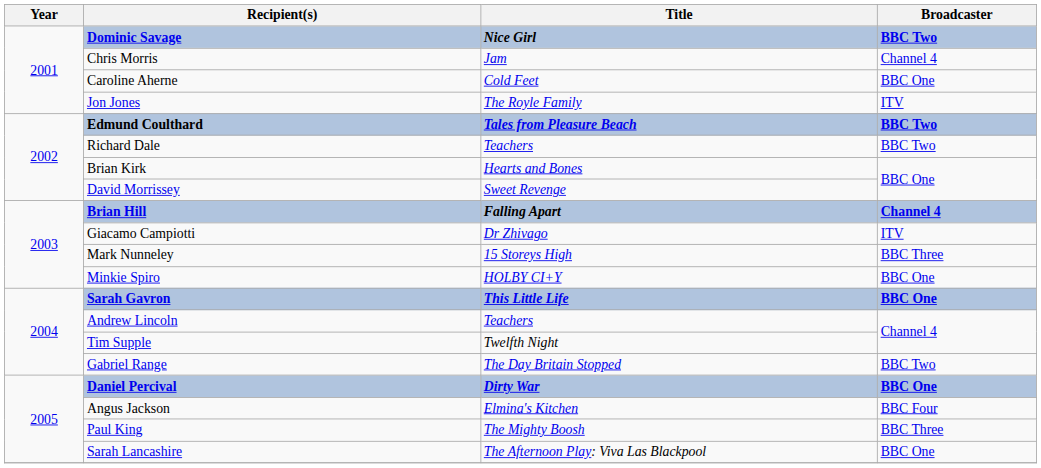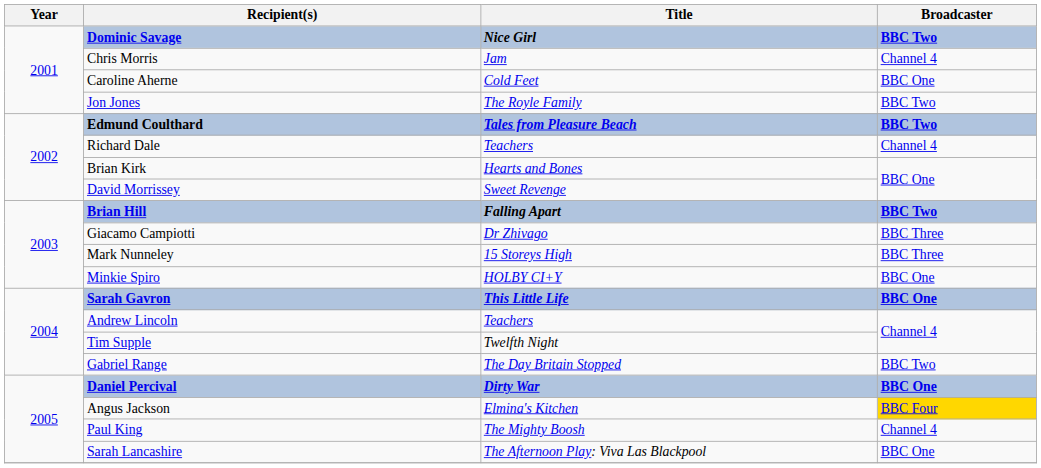 <table class="wikitable" width="95%">
 <tr>
 <th width=5%>Year</th>
 <th width=25%>Recipient(s)</th>
 <th width=25%>Title</th>
 <th width=10%>Broadcaster</th>
 </tr>
 <tr>
 <td rowspan="4" style="text-align:center;"><a href='#'>2001</a></td>
 <td style="background:#B0C4DE;"><strong><a href='#'>Dominic Savage</a></strong></td>
 <td style="background:#B0C4DE;"><strong><em>Nice Girl</em></strong></td>
 <td style="background:#B0C4DE;"><strong><a href='#'>BBC Two</a></strong></td>
 </tr>
 <tr>
 <td>Chris Morris</td>
 <td><em><a href='#'>Jam</a></em></td>
 <td><a href='#'>Channel 4</a></td>
 </tr>
 <tr>
 <td>Caroline Aherne</td>
 <td><em><a href='#'>Cold Feet</a></em></td>
 <td><a href='#'>BBC One</a></td>
 </tr>
 <tr>
 <td><a href='#'>Jon Jones</a></td>
 <td><em><a href='#'>The Royle Family</a></em></td>
-<td><a href='#'>ITV</a></td>
+<td><a href='#'>BBC Two</a></td>
 </tr>
 <tr>
 <td rowspan="4" style="text-align:center;"><a href='#'>2002</a></td>
 <td style="background:#B0C4DE;"><strong>Edmund Coulthard</strong></td>
 <td style="background:#B0C4DE;"><strong><em><a href='#'>Tales from Pleasure Beach</a></em></strong></td>
 <td style="background:#B0C4DE;"><strong><a href='#'>BBC Two</a></strong></td>
 </tr>
 <tr>
 <td>Richard Dale</td>
 <td><em><a href='#'>Teachers</a></em></td>
-<td><a href='#'>BBC Two</a></td>
+<td><a href='#'>Channel 4</a></td>
 </tr>
 <tr>
 <td>Brian Kirk</td>
 <td><em><a href='#'>Hearts and Bones</a></em></td>
 <td rowspan="2"><a href='#'>BBC One</a></td>
 </tr>
 <tr>
 <td><a href='#'>David Morrissey</a></td>
 <td><em><a href='#'>Sweet Revenge</a></em></td>
 </tr>
 <tr>
 <td rowspan="4" style="text-align:center;"><a href='#'>2003</a></td>
 <td style="background:#B0C4DE;"><strong><a href='#'>Brian Hill</a></strong></td>
 <td style="background:#B0C4DE;"><strong><em>Falling Apart</em></strong></td>
-<td style="background:#B0C4DE;"><strong><a href='#'>Channel 4</a></strong></td>
+<td style="background:#B0C4DE;"><strong><a href='#'>BBC Two</a></strong></td>
 </tr>
 <tr>
 <td>Giacamo Campiotti</td>
 <td><em><a href='#'>Dr Zhivago</a></em></td>
-<td><a href='#'>ITV</a></td>
+<td><a href='#'>BBC Three</a></td>
 </tr>
 <tr>
 <td>Mark Nunneley</td>
 <td><em><a href='#'>15 Storeys High</a></em></td>
 <td><a href='#'>BBC Three</a></td>
 </tr>
 <tr>
 <td><a href='#'>Minkie Spiro</a></td>
 <td><em><a href='#'>HOLBY CI+Y</a></em></td>
 <td><a href='#'>BBC One</a></td>
 </tr>
 <tr>
 <td rowspan="4" style="text-align:center;"><a href='#'>2004</a></td>
 <td style="background:#B0C4DE;"><strong><a href='#'>Sarah Gavron</a></strong></td>
 <td style="background:#B0C4DE;"><strong><em><a href='#'>This Little Life</a></em></strong></td>
 <td style="background:#B0C4DE;"><strong><a href='#'>BBC One</a></strong></td>
 </tr>
 <tr>
 <td><a href='#'>Andrew Lincoln</a></td>
 <td><em><a href='#'>Teachers</a></em></td>
 <td rowspan="2"><a href='#'>Channel 4</a></td>
 </tr>
 <tr>
 <td><a href='#'>Tim Supple</a></td>
 <td><em>Twelfth Night</em></td>
 </tr>
 <tr>
 <td><a href='#'>Gabriel Range</a></td>
 <td><em><a href='#'>The Day Britain Stopped</a></em></td>
 <td><a href='#'>BBC Two</a></td>
 </tr>
 <tr>
 <td rowspan="4" style="text-align:center;"><a href='#'>2005</a></td>
 <td style="background:#B0C4DE;"><strong><a href='#'>Daniel Percival</a></strong></td>
 <td style="background:#B0C4DE;"><strong><em><a href='#'>Dirty War</a></em></strong></td>
 <td style="background:#B0C4DE;"><strong><a href='#'>BBC One</a></strong></td>
 </tr>
 <tr>
 <td>Angus Jackson</td>
 <td><em><a href='#'>Elmina's Kitchen</a></em></td>
-<td><a href='#'>BBC Four</a></td>
+<td style="background: gold;"><a href='#'>BBC Four</a></td>
 </tr>
 <tr>
 <td><a href='#'>Paul King</a></td>
 <td><em><a href='#'>The Mighty Boosh</a></em></td>
-<td><a href='#'>BBC Three</a></td>
+<td><a href='#'>Channel 4</a></td>
 </tr>
 <tr>
 <td><a href='#'>Sarah Lancashire</a></td>
 <td><em><a href='#'>The Afternoon Play</a>: Viva Las Blackpool</em></td>
 <td><a href='#'>BBC One</a></td>
 </tr>
 <tr>
 </tr>
 </table>
